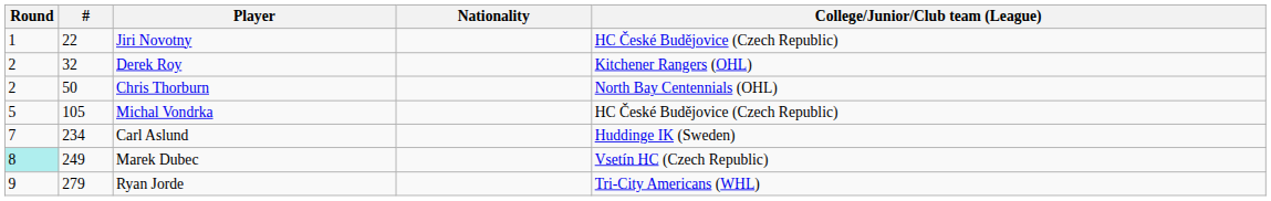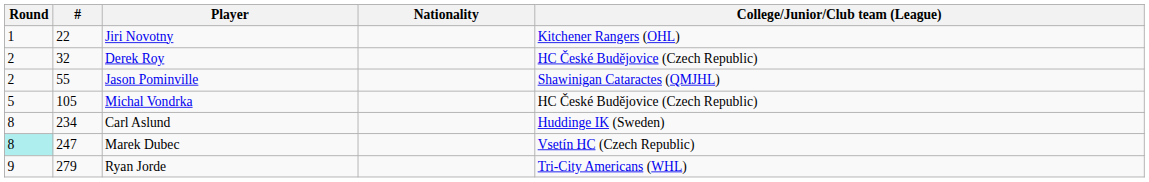 <table class="wikitable">
 <tr align="center">
 <th bgcolor="#DDDDFF" width="4.0%">Round</th>
 <th bgcolor="#DDDDFF" width="4.0%">#</th>
 <th bgcolor="#DDDDFF" width="21.0%">Player</th>
 <th bgcolor="#DDDDFF" width="14.5%">Nationality</th>
 <th bgcolor="#DDDDFF" width="50.0%">College/Junior/Club team (League)</th>
 </tr>
 <tr>
 <td>1</td>
 <td>22</td>
 <td><a href='#'>Jiri Novotny</a></td>
 <td></td>
-<td><a href='#'>HC České Budějovice</a> (Czech Republic)</td>
+<td><a href='#'>Kitchener Rangers</a> (<a href='#'>OHL</a>)</td>
 </tr>
 <tr>
 <td>2</td>
 <td>32</td>
 <td><a href='#'>Derek Roy</a></td>
 <td></td>
-<td><a href='#'>Kitchener Rangers</a> (<a href='#'>OHL</a>)</td>
+<td><a href='#'>HC České Budějovice</a> (Czech Republic)</td>
 </tr>
 <tr>
 <td>2</td>
-<td>50</td>
-<td><a href='#'>Chris Thorburn</a></td>
+<td>55</td>
+<td><a href='#'>Jason Pominville</a></td>
 <td></td>
-<td><a href='#'>North Bay Centennials</a> (OHL)</td>
+<td><a href='#'>Shawinigan Cataractes</a> (<a href='#'>QMJHL</a>)</td>
 </tr>
 <tr>
 <td>5</td>
 <td>105</td>
 <td><a href='#'>Michal Vondrka</a></td>
 <td></td>
 <td>HC České Budějovice (Czech Republic)</td>
 </tr>
 <tr>
-<td>7</td>
+<td>8</td>
 <td>234</td>
 <td>Carl Aslund</td>
 <td></td>
 <td><a href='#'>Huddinge IK</a> (Sweden)</td>
 </tr>
 <tr>
 <td style="background: paleturquoise;">8</td>
-<td>249</td>
+<td>247</td>
 <td>Marek Dubec</td>
 <td></td>
 <td><a href='#'>Vsetín HC</a> (Czech Republic)</td>
 </tr>
 <tr>
 <td>9</td>
 <td>279</td>
 <td>Ryan Jorde</td>
 <td></td>
 <td><a href='#'>Tri-City Americans</a> (<a href='#'>WHL</a>)</td>
 </tr>
 </table>
